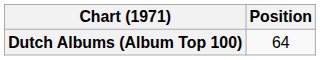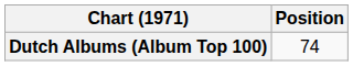 <table class="wikitable plainrowheaders" style="text-align:center">
 <tr>
 <th scope="col">Chart (1971)</th>
 <th scope="col">Position</th>
 </tr>
 <tr>
 <th scope="row">Dutch Albums (Album Top 100)</th>
-<td>64</td>
+<td>74</td>
 </tr>
 </table>
